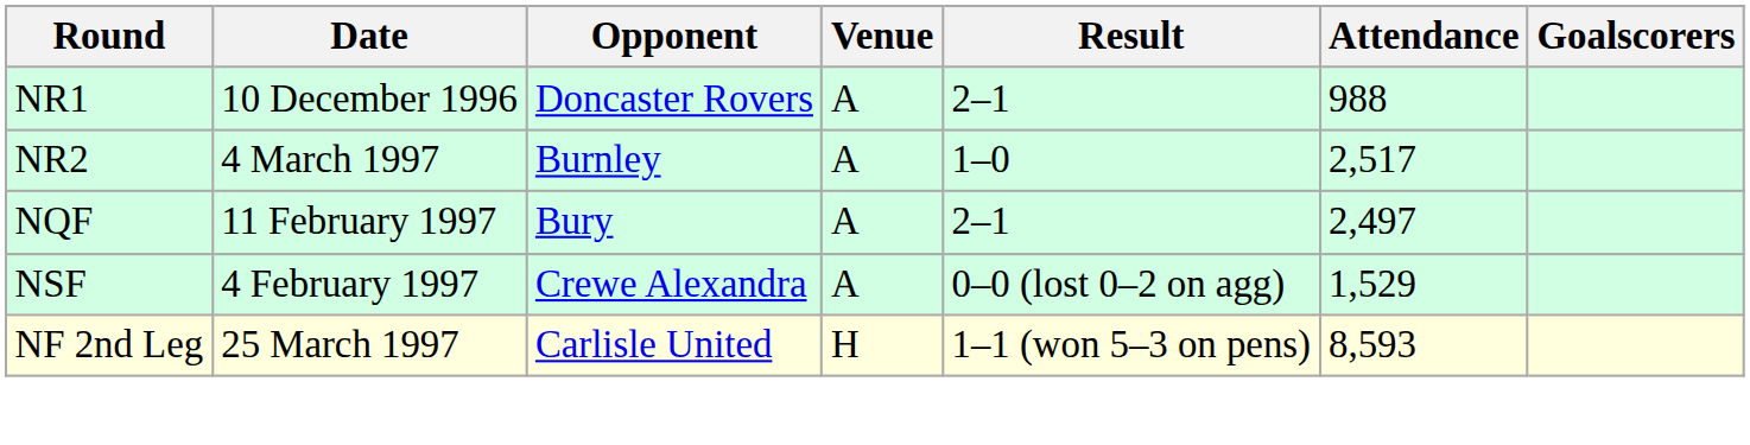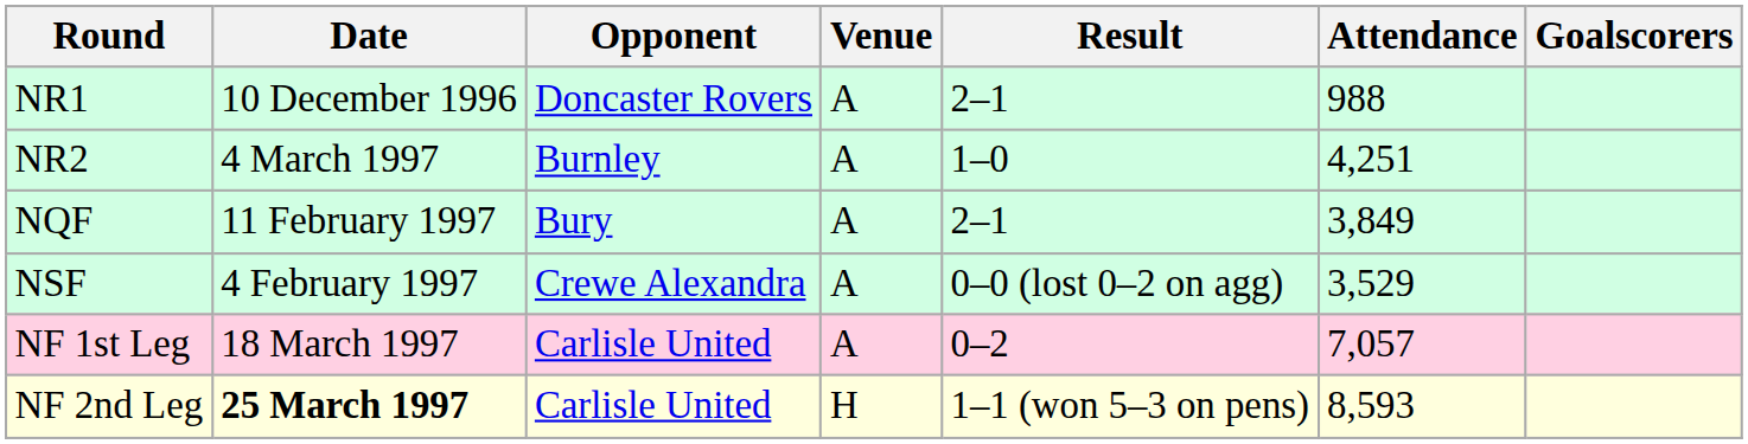 <table class="wikitable">
 <tr>
 <th>Round</th>
 <th>Date</th>
 <th>Opponent</th>
 <th>Venue</th>
 <th>Result</th>
 <th>Attendance</th>
 <th>Goalscorers</th>
 </tr>
 <tr style="background-color: #d0ffe3;">
 <td>NR1</td>
 <td>10 December 1996</td>
 <td><a href='#'>Doncaster Rovers</a></td>
 <td>A</td>
 <td>2–1</td>
 <td>988</td>
 <td></td>
 </tr>
 <tr style="background-color: #d0ffe3;">
 <td>NR2</td>
 <td>4 March 1997</td>
 <td><a href='#'>Burnley</a></td>
 <td>A</td>
 <td>1–0</td>
-<td>2,517</td>
+<td>4,251</td>
 <td></td>
 </tr>
 <tr style="background-color: #d0ffe3;">
 <td>NQF</td>
 <td>11 February 1997</td>
 <td><a href='#'>Bury</a></td>
 <td>A</td>
 <td>2–1 </td>
-<td>2,497</td>
+<td>3,849</td>
 <td></td>
 </tr>
 <tr style="background-color: #d0ffe3;">
 <td>NSF</td>
 <td>4 February 1997</td>
 <td><a href='#'>Crewe Alexandra</a></td>
 <td>A</td>
 <td>0–0 (lost 0–2 on agg)</td>
-<td>1,529</td>
+<td>3,529</td>
+<td></td>
+</tr>
+<tr style="background-color: #ffd0e3;">
+<td>NF 1st Leg</td>
+<td>18 March 1997</td>
+<td><a href='#'>Carlisle United</a></td>
+<td>A</td>
+<td>0–2</td>
+<td>7,057</td>
 <td></td>
 </tr>
 <tr style="background-color: #ffffdd;">
 <td>NF 2nd Leg</td>
-<td>25 March 1997</td>
+<td><strong>25 March 1997</strong></td>
 <td><a href='#'>Carlisle United</a></td>
 <td>H</td>
 <td>1–1 (won 5–3 on pens)</td>
 <td>8,593</td>
 <td></td>
 </tr>
 </table>
